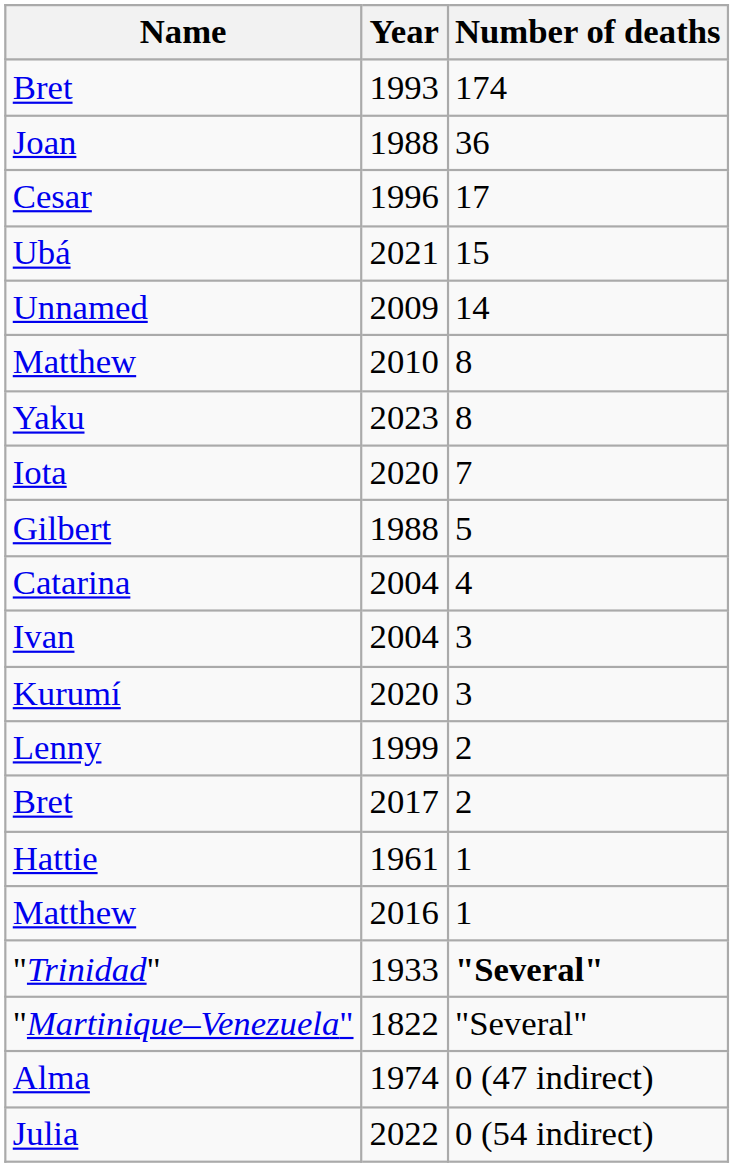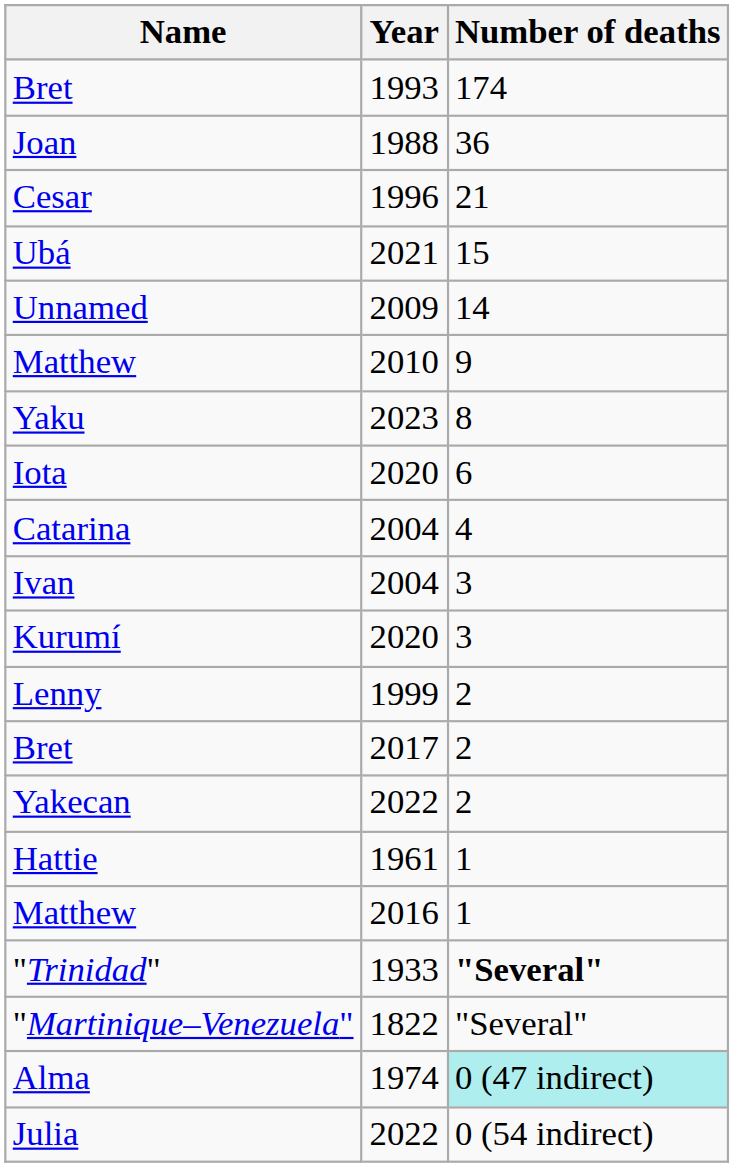 <table class="wikitable" style="margin:0.2em auto">
 <tr bgcolor="#CCCCCC">
 <th>Name</th>
 <th>Year</th>
 <th>Number of deaths</th>
 </tr>
 <tr>
 <td><a href='#'>Bret</a></td>
 <td>1993</td>
 <td>174</td>
 </tr>
 <tr>
 <td><a href='#'>Joan</a></td>
 <td>1988</td>
 <td>36</td>
 </tr>
 <tr>
 <td><a href='#'>Cesar</a></td>
 <td>1996</td>
-<td>17</td>
+<td>21</td>
 </tr>
 <tr>
 <td><a href='#'>Ubá</a></td>
 <td>2021</td>
 <td>15</td>
 </tr>
 <tr>
 <td><a href='#'>Unnamed</a></td>
 <td>2009</td>
 <td>14</td>
 </tr>
 <tr>
 <td><a href='#'>Matthew</a></td>
 <td>2010</td>
-<td>8</td>
+<td>9</td>
 </tr>
 <tr>
 <td><a href='#'>Yaku</a></td>
 <td>2023</td>
 <td>8</td>
 </tr>
 <tr>
 <td><a href='#'>Iota</a></td>
 <td>2020</td>
-<td>7</td>
-</tr>
-<tr>
-<td><a href='#'>Gilbert</a></td>
-<td>1988</td>
-<td>5</td>
+<td>6</td>
 </tr>
 <tr>
 <td><a href='#'>Catarina</a></td>
 <td>2004</td>
 <td>4</td>
 </tr>
 <tr>
 <td><a href='#'>Ivan</a></td>
 <td>2004</td>
 <td>3</td>
 </tr>
 <tr>
 <td><a href='#'>Kurumí</a></td>
 <td>2020</td>
 <td>3</td>
 </tr>
 <tr>
 <td><a href='#'>Lenny</a></td>
 <td>1999</td>
 <td>2</td>
 </tr>
 <tr>
 <td><a href='#'>Bret</a></td>
 <td>2017</td>
 <td>2</td>
 </tr>
 <tr>
+<td><a href='#'>Yakecan</a></td>
+<td>2022</td>
+<td>2</td>
+</tr>
+<tr>
 <td><a href='#'>Hattie</a></td>
 <td>1961</td>
 <td>1</td>
 </tr>
 <tr>
 <td><a href='#'>Matthew</a></td>
 <td>2016</td>
 <td>1</td>
 </tr>
 <tr>
 <td>"<a href='#'><em>Trinidad</em></a>"</td>
 <td>1933</td>
 <td><strong>"Several"</strong></td>
 </tr>
 <tr>
 <td>"<a href='#'><em>Martinique–Venezuela</em>"</a></td>
 <td>1822</td>
 <td>"Several"</td>
 </tr>
 <tr>
 <td><a href='#'>Alma</a></td>
 <td>1974</td>
-<td>0 (47 indirect)</td>
+<td style="background: paleturquoise;">0 (47 indirect)</td>
 </tr>
 <tr>
 <td><a href='#'>Julia</a></td>
 <td>2022</td>
 <td>0 (54 indirect)</td>
 </tr>
 </table>
